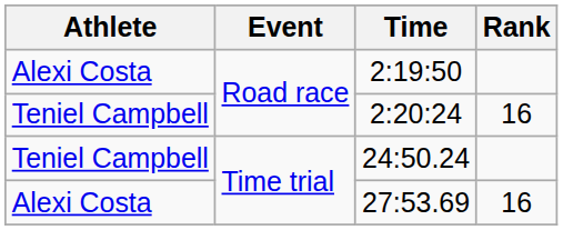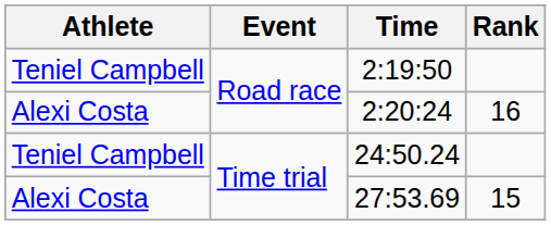 <table class=wikitable style=font-size:90%;text-align:center>
 <tr>
 <th>Athlete</th>
 <th>Event</th>
 <th>Time</th>
 <th>Rank</th>
 </tr>
 <tr>
-<td style="text-align:left"><a href='#'>Alexi Costa</a></td>
+<td style="text-align:left"><a href='#'>Teniel Campbell</a></td>
 <td style="text-align:left" rowspan=2><a href='#'>Road race</a></td>
 <td>2:19:50</td>
 <td></td>
 </tr>
 <tr>
-<td style="text-align:left"><a href='#'>Teniel Campbell</a></td>
+<td style="text-align:left"><a href='#'>Alexi Costa</a></td>
 <td>2:20:24</td>
 <td>16</td>
 </tr>
 <tr>
 <td style="text-align:left"><a href='#'>Teniel Campbell</a></td>
 <td style="text-align:left" rowspan=2><a href='#'>Time trial</a></td>
 <td>24:50.24</td>
 <td></td>
 </tr>
 <tr>
 <td style="text-align:left"><a href='#'>Alexi Costa</a></td>
 <td>27:53.69</td>
-<td>16</td>
+<td>15</td>
 </tr>
 </table>
